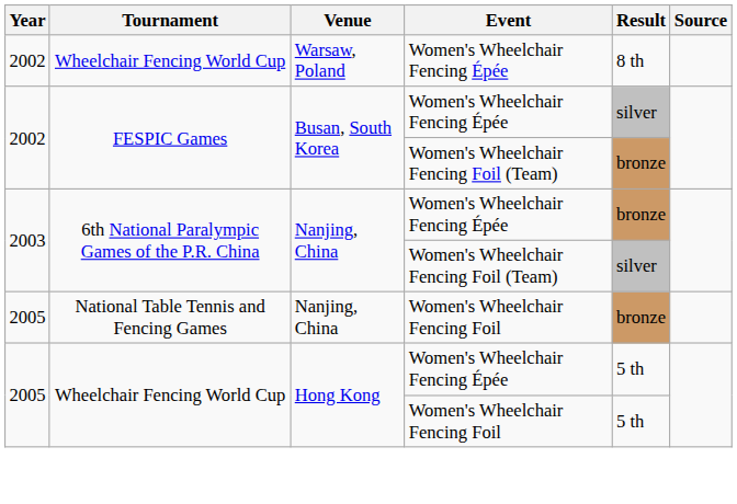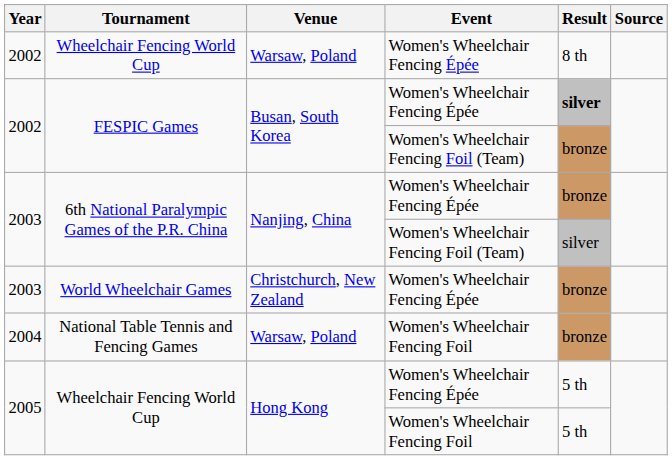 <table class="wikitable" style="font-size: 95%;">
 <tr>
 <th>Year</th>
 <th>Tournament</th>
 <th>Venue</th>
 <th>Event</th>
 <th>Result</th>
 <th>Source</th>
 </tr>
 <tr>
 <td>2002</td>
 <td align="center"><a href='#'>Wheelchair Fencing World Cup</a></td>
 <td><a href='#'>Warsaw</a>, <a href='#'>Poland</a></td>
 <td>Women's Wheelchair Fencing <a href='#'>Épée</a></td>
 <td>8 th</td>
 <td></td>
 </tr>
 <tr>
 <td rowspan="2">2002</td>
 <td rowspan="2" align="center"><a href='#'>FESPIC Games</a></td>
 <td rowspan="2"><a href='#'>Busan</a>, <a href='#'>South Korea</a></td>
 <td>Women's Wheelchair Fencing Épée</td>
-<td bgcolor="silver">silver</td>
+<td bgcolor="silver"><strong>silver</strong></td>
 <td rowspan="2"></td>
 </tr>
 <tr>
 <td>Women's Wheelchair Fencing <a href='#'>Foil</a> (Team)</td>
 <td bgcolor=CC9966>bronze</td>
 </tr>
 <tr>
 <td rowspan="2">2003</td>
 <td rowspan="2" align="center">6th <a href='#'>National Paralympic Games of the P.R. China</a></td>
 <td rowspan="2"><a href='#'>Nanjing</a>, <a href='#'>China</a></td>
 <td>Women's Wheelchair Fencing Épée</td>
 <td bgcolor=CC9966>bronze</td>
 <td rowspan="2"></td>
 </tr>
 <tr>
 <td>Women's Wheelchair Fencing Foil (Team)</td>
 <td bgcolor="silver">silver</td>
 </tr>
 <tr>
-<td>2005</td>
+<td>2003</td>
+<td align="center"><a href='#'>World Wheelchair Games</a></td>
+<td><a href='#'>Christchurch</a>, <a href='#'>New Zealand</a></td>
+<td>Women's Wheelchair Fencing Épée</td>
+<td bgcolor=CC9966>bronze</td>
+<td></td>
+</tr>
+<tr>
+<td>2004</td>
 <td align="center">National Table Tennis and Fencing Games</td>
-<td>Nanjing, China</td>
+<td><a href='#'>Warsaw</a>, <a href='#'>Poland</a></td>
 <td>Women's Wheelchair Fencing Foil</td>
 <td bgcolor=CC9966>bronze</td>
 <td></td>
 </tr>
 <tr>
 <td rowspan="2">2005</td>
 <td rowspan="2" align="center">Wheelchair Fencing World Cup</td>
 <td rowspan="2"><a href='#'>Hong Kong</a></td>
 <td>Women's Wheelchair Fencing Épée</td>
 <td>5 th</td>
 <td rowspan="2"></td>
 </tr>
 <tr>
 <td>Women's Wheelchair Fencing Foil</td>
 <td>5 th</td>
 </tr>
 </table>
